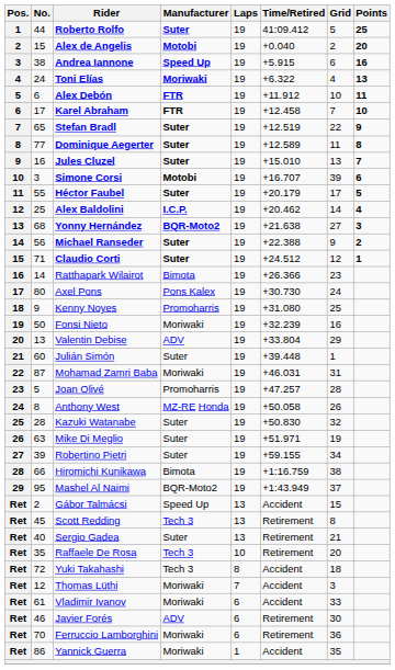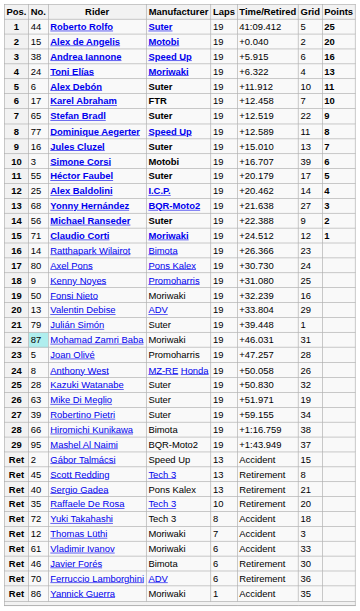 <table class="wikitable" style="font-size: 95%;">
 <tr>
 <th>Pos.</th>
 <th>No.</th>
 <th>Rider</th>
 <th>Manufacturer</th>
 <th>Laps</th>
 <th>Time/Retired</th>
 <th>Grid</th>
 <th>Points</th>
 </tr>
 <tr>
 <th>1</th>
 <td>44</td>
 <td> <strong><a href='#'>Roberto Rolfo</a></strong></td>
 <td><strong><a href='#'>Suter</a></strong></td>
 <td>19</td>
 <td>41:09.412</td>
 <td>5</td>
 <td><strong>25</strong></td>
 </tr>
 <tr>
 <th>2</th>
 <td>15</td>
 <td> <strong><a href='#'>Alex de Angelis</a></strong></td>
 <td><strong><a href='#'>Motobi</a></strong></td>
 <td>19</td>
 <td>+0.040</td>
 <td>2</td>
 <td><strong>20</strong></td>
 </tr>
 <tr>
 <th>3</th>
 <td>38</td>
 <td> <strong><a href='#'>Andrea Iannone</a></strong></td>
 <td><strong><a href='#'>Speed Up</a></strong></td>
 <td>19</td>
 <td>+5.915</td>
 <td>6</td>
 <td><strong>16</strong></td>
 </tr>
 <tr>
 <th>4</th>
 <td>24</td>
 <td> <strong><a href='#'>Toni Elías</a></strong></td>
 <td><strong><a href='#'>Moriwaki</a></strong></td>
 <td>19</td>
 <td>+6.322</td>
 <td>4</td>
 <td><strong>13</strong></td>
 </tr>
 <tr>
 <th>5</th>
 <td>6</td>
 <td> <strong><a href='#'>Alex Debón</a></strong></td>
-<td><strong><a href='#'>FTR</a></strong></td>
+<td><strong>Suter</strong></td>
 <td>19</td>
 <td>+11.912</td>
 <td>10</td>
 <td><strong>11</strong></td>
 </tr>
 <tr>
 <th>6</th>
 <td>17</td>
 <td> <strong><a href='#'>Karel Abraham</a></strong></td>
 <td><strong>FTR</strong></td>
 <td>19</td>
 <td>+12.458</td>
 <td>7</td>
 <td><strong>10</strong></td>
 </tr>
 <tr>
 <th>7</th>
 <td>65</td>
 <td> <strong><a href='#'>Stefan Bradl</a></strong></td>
 <td><strong>Suter</strong></td>
 <td>19</td>
 <td>+12.519</td>
 <td>22</td>
 <td><strong>9</strong></td>
 </tr>
 <tr>
 <th>8</th>
 <td>77</td>
 <td> <strong><a href='#'>Dominique Aegerter</a></strong></td>
-<td><strong>Suter</strong></td>
+<td><strong><a href='#'>Speed Up</a></strong></td>
 <td>19</td>
 <td>+12.589</td>
 <td>11</td>
 <td><strong>8</strong></td>
 </tr>
 <tr>
 <th>9</th>
 <td>16</td>
 <td> <strong><a href='#'>Jules Cluzel</a></strong></td>
 <td><strong>Suter</strong></td>
 <td>19</td>
 <td>+15.010</td>
 <td>13</td>
 <td><strong>7</strong></td>
 </tr>
 <tr>
 <th>10</th>
 <td>3</td>
 <td> <strong><a href='#'>Simone Corsi</a></strong></td>
 <td><strong>Motobi</strong></td>
 <td>19</td>
 <td>+16.707</td>
 <td>39</td>
 <td><strong>6</strong></td>
 </tr>
 <tr>
 <th>11</th>
 <td>55</td>
 <td> <strong><a href='#'>Héctor Faubel</a></strong></td>
 <td><strong>Suter</strong></td>
 <td>19</td>
 <td>+20.179</td>
 <td>17</td>
 <td><strong>5</strong></td>
 </tr>
 <tr>
 <th>12</th>
 <td>25</td>
 <td> <strong><a href='#'>Alex Baldolini</a></strong></td>
 <td><strong><a href='#'>I.C.P.</a></strong></td>
 <td>19</td>
 <td>+20.462</td>
 <td>14</td>
 <td><strong>4</strong></td>
 </tr>
 <tr>
 <th>13</th>
 <td>68</td>
 <td> <strong><a href='#'>Yonny Hernández</a></strong></td>
 <td><strong><a href='#'>BQR-Moto2</a></strong></td>
 <td>19</td>
 <td>+21.638</td>
 <td>27</td>
 <td><strong>3</strong></td>
 </tr>
 <tr>
 <th>14</th>
 <td>56</td>
 <td> <strong><a href='#'>Michael Ranseder</a></strong></td>
 <td><strong>Suter</strong></td>
 <td>19</td>
 <td>+22.388</td>
 <td>9</td>
 <td><strong>2</strong></td>
 </tr>
 <tr>
 <th>15</th>
 <td>71</td>
 <td> <strong><a href='#'>Claudio Corti</a></strong></td>
-<td><strong>Suter</strong></td>
+<td><strong><a href='#'>Moriwaki</a></strong></td>
 <td>19</td>
 <td>+24.512</td>
 <td>12</td>
 <td><strong>1</strong></td>
 </tr>
 <tr>
 <th>16</th>
 <td>14</td>
 <td> <a href='#'>Ratthapark Wilairot</a></td>
 <td><a href='#'>Bimota</a></td>
 <td>19</td>
 <td>+26.366</td>
 <td>23</td>
 <td></td>
 </tr>
 <tr>
 <th>17</th>
 <td>80</td>
 <td> <a href='#'>Axel Pons</a></td>
 <td><a href='#'>Pons Kalex</a></td>
 <td>19</td>
 <td>+30.730</td>
 <td>24</td>
 <td></td>
 </tr>
 <tr>
 <th>18</th>
 <td>9</td>
 <td> <a href='#'>Kenny Noyes</a></td>
 <td><a href='#'>Promoharris</a></td>
 <td>19</td>
 <td>+31.080</td>
 <td>25</td>
 <td></td>
 </tr>
 <tr>
 <th>19</th>
 <td>50</td>
 <td> <a href='#'>Fonsi Nieto</a></td>
 <td>Moriwaki</td>
 <td>19</td>
 <td>+32.239</td>
 <td>16</td>
 <td></td>
 </tr>
 <tr>
 <th>20</th>
 <td>13</td>
 <td> <a href='#'>Valentin Debise</a></td>
 <td><a href='#'>ADV</a></td>
 <td>19</td>
 <td>+33.804</td>
 <td>29</td>
 <td></td>
 </tr>
 <tr>
 <th>21</th>
-<td>60</td>
+<td>79</td>
 <td> <a href='#'>Julián Simón</a></td>
 <td>Suter</td>
 <td>19</td>
 <td>+39.448</td>
 <td>1</td>
 <td></td>
 </tr>
 <tr>
 <th>22</th>
-<td>87</td>
+<td style="background: paleturquoise;">87</td>
 <td> <a href='#'>Mohamad Zamri Baba</a></td>
 <td>Moriwaki</td>
 <td>19</td>
 <td>+46.031</td>
 <td>31</td>
 <td></td>
 </tr>
 <tr>
 <th>23</th>
 <td>5</td>
 <td> <a href='#'>Joan Olivé</a></td>
 <td>Promoharris</td>
 <td>19</td>
 <td>+47.257</td>
 <td>28</td>
 <td></td>
 </tr>
 <tr>
 <th>24</th>
 <td>8</td>
 <td> <a href='#'>Anthony West</a></td>
 <td><a href='#'>MZ-RE</a> <a href='#'>Honda</a></td>
 <td>19</td>
 <td>+50.058</td>
 <td>26</td>
 <td></td>
 </tr>
 <tr>
 <th>25</th>
 <td>28</td>
 <td> <a href='#'>Kazuki Watanabe</a></td>
 <td>Suter</td>
 <td>19</td>
 <td>+50.830</td>
 <td>32</td>
 <td></td>
 </tr>
 <tr>
 <th>26</th>
 <td>63</td>
 <td> <a href='#'>Mike Di Meglio</a></td>
 <td>Suter</td>
 <td>19</td>
 <td>+51.971</td>
 <td>19</td>
 <td></td>
 </tr>
 <tr>
 <th>27</th>
 <td>39</td>
 <td> <a href='#'>Robertino Pietri</a></td>
 <td>Suter</td>
 <td>19</td>
 <td>+59.155</td>
 <td>34</td>
 <td></td>
 </tr>
 <tr>
 <th>28</th>
 <td>66</td>
 <td> <a href='#'>Hiromichi Kunikawa</a></td>
 <td>Bimota</td>
 <td>19</td>
 <td>+1:16.759</td>
 <td>38</td>
 <td></td>
 </tr>
 <tr>
 <th>29</th>
 <td>95</td>
 <td> <a href='#'>Mashel Al Naimi</a></td>
 <td>BQR-Moto2</td>
 <td>19</td>
 <td>+1:43.949</td>
 <td>37</td>
 <td></td>
 </tr>
 <tr>
 <th>Ret</th>
 <td>2</td>
 <td> <a href='#'>Gábor Talmácsi</a></td>
 <td>Speed Up</td>
 <td>13</td>
 <td>Accident</td>
 <td>15</td>
 <td></td>
 </tr>
 <tr>
 <th>Ret</th>
 <td>45</td>
 <td> <a href='#'>Scott Redding</a></td>
 <td><a href='#'>Tech 3</a></td>
 <td>13</td>
 <td>Retirement</td>
 <td>8</td>
 <td></td>
 </tr>
 <tr>
 <th>Ret</th>
 <td>40</td>
 <td> <a href='#'>Sergio Gadea</a></td>
-<td>Suter</td>
+<td>Pons Kalex</td>
 <td>13</td>
 <td>Retirement</td>
 <td>21</td>
 <td></td>
 </tr>
 <tr>
 <th>Ret</th>
 <td>35</td>
 <td> <a href='#'>Raffaele De Rosa</a></td>
 <td><a href='#'>Tech 3</a></td>
 <td>10</td>
 <td>Retirement</td>
 <td>20</td>
 <td></td>
 </tr>
 <tr>
 <th>Ret</th>
 <td>72</td>
 <td> <a href='#'>Yuki Takahashi</a></td>
 <td>Tech 3</td>
 <td>8</td>
 <td>Accident</td>
 <td>18</td>
 <td></td>
 </tr>
 <tr>
 <th>Ret</th>
 <td>12</td>
 <td> <a href='#'>Thomas Lüthi</a></td>
 <td>Moriwaki</td>
 <td>7</td>
 <td>Accident</td>
 <td>3</td>
 <td></td>
 </tr>
 <tr>
 <th>Ret</th>
 <td>61</td>
 <td> <a href='#'>Vladimir Ivanov</a></td>
 <td>Moriwaki</td>
 <td>6</td>
 <td>Accident</td>
 <td>33</td>
 <td></td>
 </tr>
 <tr>
 <th>Ret</th>
 <td>46</td>
 <td> <a href='#'>Javier Forés</a></td>
-<td><a href='#'>ADV</a></td>
+<td>Bimota</td>
 <td>6</td>
 <td>Retirement</td>
 <td>30</td>
 <td></td>
 </tr>
 <tr>
 <th>Ret</th>
 <td>70</td>
 <td> <a href='#'>Ferruccio Lamborghini</a></td>
-<td>Moriwaki</td>
+<td><a href='#'>ADV</a></td>
 <td>6</td>
 <td>Retirement</td>
 <td>36</td>
 <td></td>
 </tr>
 <tr>
 <th>Ret</th>
 <td>86</td>
 <td> <a href='#'>Yannick Guerra</a></td>
 <td>Moriwaki</td>
 <td>1</td>
 <td>Accident</td>
 <td>35</td>
 <td></td>
 </tr>
 <tr>
 <th colspan=8></th>
 </tr>
 <tr>
 </tr>
 </table>
